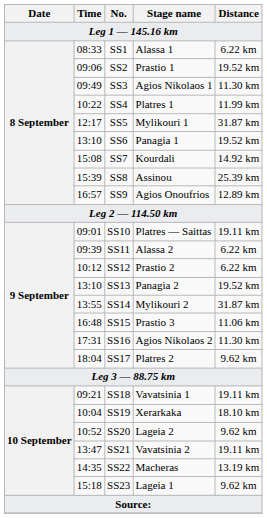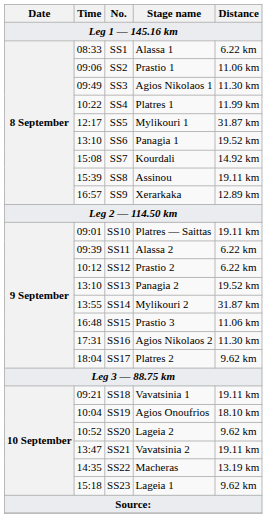 <table class="wikitable" style="font-size: 85%;">
 <tr>
 <th>Date</th>
 <th>Time</th>
 <th>No.</th>
 <th>Stage name</th>
 <th>Distance</th>
 </tr>
 <tr>
 <td style="background-color:#EAECF0; text-align:center" colspan="5"><strong><em>Leg 1 — 145.16 km</em></strong></td>
 </tr>
 <tr>
 <th rowspan="9">8 September</th>
 <td align="center">08:33</td>
 <td align="center">SS1</td>
 <td>Alassa 1</td>
 <td align="center">6.22 km</td>
 </tr>
 <tr>
 <td align="center">09:06</td>
 <td align="center">SS2</td>
 <td>Prastio 1</td>
-<td align="center">19.52 km</td>
+<td align="center">11.06 km</td>
 </tr>
 <tr>
 <td align="center">09:49</td>
 <td align="center">SS3</td>
 <td>Agios Nikolaos 1</td>
 <td align="center">11.30 km</td>
 </tr>
 <tr>
 <td align="center">10:22</td>
 <td align="center">SS4</td>
 <td>Platres 1</td>
 <td align="center">11.99 km</td>
 </tr>
 <tr>
 <td align="center">12:17</td>
 <td align="center">SS5</td>
 <td>Mylikouri 1</td>
 <td align="center">31.87 km</td>
 </tr>
 <tr>
 <td align="center">13:10</td>
 <td align="center">SS6</td>
 <td>Panagia 1</td>
 <td align="center">19.52 km</td>
 </tr>
 <tr>
 <td align="center">15:08</td>
 <td align="center">SS7</td>
 <td>Kourdali</td>
 <td align="center">14.92 km</td>
 </tr>
 <tr>
 <td align="center">15:39</td>
 <td align="center">SS8</td>
 <td>Assinou</td>
-<td align="center">25.39 km</td>
+<td align="center">19.11 km</td>
 </tr>
 <tr>
 <td align="center">16:57</td>
 <td align="center">SS9</td>
-<td>Agios Onoufrios</td>
+<td>Xerarkaka</td>
 <td align="center">12.89 km</td>
 </tr>
 <tr>
 <td style="background-color:#EAECF0; text-align:center" colspan="5"><strong><em>Leg 2 — 114.50 km</em></strong></td>
 </tr>
 <tr>
 <th rowspan="8">9 September</th>
 <td align="center">09:01</td>
 <td align="center">SS10</td>
 <td>Platres — Saittas</td>
 <td align="center">19.11 km</td>
 </tr>
 <tr>
 <td align="center">09:39</td>
 <td align="center">SS11</td>
 <td>Alassa 2</td>
 <td align="center">6.22 km</td>
 </tr>
 <tr>
 <td align="center">10:12</td>
 <td align="center">SS12</td>
 <td>Prastio 2</td>
 <td align="center">6.22 km</td>
 </tr>
 <tr>
 <td align="center">13:10</td>
 <td align="center">SS13</td>
 <td>Panagia 2</td>
 <td align="center">19.52 km</td>
 </tr>
 <tr>
 <td align="center">13:55</td>
 <td align="center">SS14</td>
 <td>Mylikouri 2</td>
 <td align="center">31.87 km</td>
 </tr>
 <tr>
 <td align="center">16:48</td>
 <td align="center">SS15</td>
 <td>Prastio 3</td>
 <td align="center">11.06 km</td>
 </tr>
 <tr>
 <td align="center">17:31</td>
 <td align="center">SS16</td>
 <td>Agios Nikolaos 2</td>
 <td align="center">11.30 km</td>
 </tr>
 <tr>
 <td align="center">18:04</td>
 <td align="center">SS17</td>
 <td>Platres 2</td>
 <td align="center">9.62 km</td>
 </tr>
 <tr>
 <td style="background-color:#EAECF0; text-align:center" colspan="5"><strong><em>Leg 3 — 88.75 km</em></strong></td>
 </tr>
 <tr>
 <th rowspan="6">10 September</th>
 <td align="center">09:21</td>
 <td align="center">SS18</td>
 <td>Vavatsinia 1</td>
 <td align="center">19.11 km</td>
 </tr>
 <tr>
 <td align="center">10:04</td>
 <td align="center">SS19</td>
-<td>Xerarkaka</td>
+<td>Agios Onoufrios</td>
 <td align="center">18.10 km</td>
 </tr>
 <tr>
 <td align="center">10:52</td>
 <td align="center">SS20</td>
 <td>Lageia 2</td>
 <td align="center">9.62 km</td>
 </tr>
 <tr>
 <td align="center">13:47</td>
 <td align="center">SS21</td>
 <td>Vavatsinia 2</td>
 <td align="center">19.11 km</td>
 </tr>
 <tr>
 <td align="center">14:35</td>
 <td align="center">SS22</td>
 <td>Macheras</td>
 <td align="center">13.19 km</td>
 </tr>
 <tr>
 <td align="center">15:18</td>
 <td align="center">SS23</td>
 <td>Lageia 1</td>
 <td align="center">9.62 km</td>
 </tr>
 <tr>
 <td style="background-color:#EAECF0; text-align:center" colspan="5"><strong>Source:</strong></td>
 </tr>
 <tr>
 </tr>
 </table>
